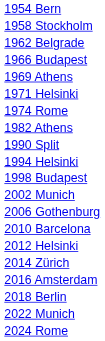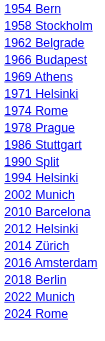 <table>
 <tr>
 <td><a href='#'>1954 Bern</a><br></td>
 <td></td>
 <td></td>
 <td></td>
 </tr>
 <tr>
 <td><a href='#'>1958 Stockholm</a><br></td>
 <td></td>
 <td></td>
 <td></td>
 </tr>
 <tr>
 <td><a href='#'>1962 Belgrade</a><br></td>
 <td></td>
 <td></td>
 <td></td>
 </tr>
 <tr>
 <td><a href='#'>1966 Budapest</a><br></td>
 <td></td>
 <td></td>
 <td></td>
 </tr>
 <tr>
 <td><a href='#'>1969 Athens</a><br></td>
 <td></td>
 <td></td>
 <td></td>
 </tr>
 <tr>
 <td><a href='#'>1971 Helsinki</a><br></td>
 <td></td>
 <td></td>
 <td></td>
 </tr>
 <tr>
 <td><a href='#'>1974 Rome</a><br></td>
 <td></td>
 <td></td>
 <td></td>
 </tr>
 <tr>
-<td><a href='#'>1982 Athens</a><br></td>
+<td><a href='#'>1978 Prague</a><br></td>
+<td></td>
+<td></td>
+<td></td>
+</tr>
+<tr>
+<td><a href='#'>1986 Stuttgart</a><br></td>
 <td></td>
 <td></td>
 <td></td>
 </tr>
 <tr>
 <td><a href='#'>1990 Split</a><br></td>
 <td></td>
 <td></td>
 <td></td>
 </tr>
 <tr>
 <td><a href='#'>1994 Helsinki</a><br></td>
 <td></td>
 <td></td>
 <td></td>
 </tr>
 <tr>
-<td><a href='#'>1998 Budapest</a><br></td>
-<td></td>
-<td></td>
-<td></td>
-</tr>
-<tr>
 <td><a href='#'>2002 Munich</a><br></td>
-<td></td>
-<td></td>
-<td></td>
-</tr>
-<tr>
-<td><a href='#'>2006 Gothenburg</a><br></td>
 <td></td>
 <td></td>
 <td></td>
 </tr>
 <tr>
 <td><a href='#'>2010 Barcelona</a><br></td>
 <td></td>
 <td></td>
 <td></td>
 </tr>
 <tr>
 <td><a href='#'>2012 Helsinki</a><br></td>
 <td></td>
 <td></td>
 <td></td>
 </tr>
 <tr>
 <td><a href='#'>2014 Zürich</a><br></td>
 <td></td>
 <td></td>
 <td></td>
 </tr>
 <tr>
 <td><a href='#'>2016 Amsterdam</a><br></td>
 <td></td>
 <td></td>
 <td></td>
 </tr>
 <tr>
 <td><a href='#'>2018 Berlin</a><br></td>
 <td></td>
 <td></td>
 <td></td>
 </tr>
 <tr>
 <td><a href='#'>2022 Munich</a><br></td>
 <td></td>
 <td></td>
 <td></td>
 </tr>
 <tr>
 <td><a href='#'>2024 Rome</a><br></td>
 <td></td>
 <td></td>
 <td></td>
 </tr>
 </table>
